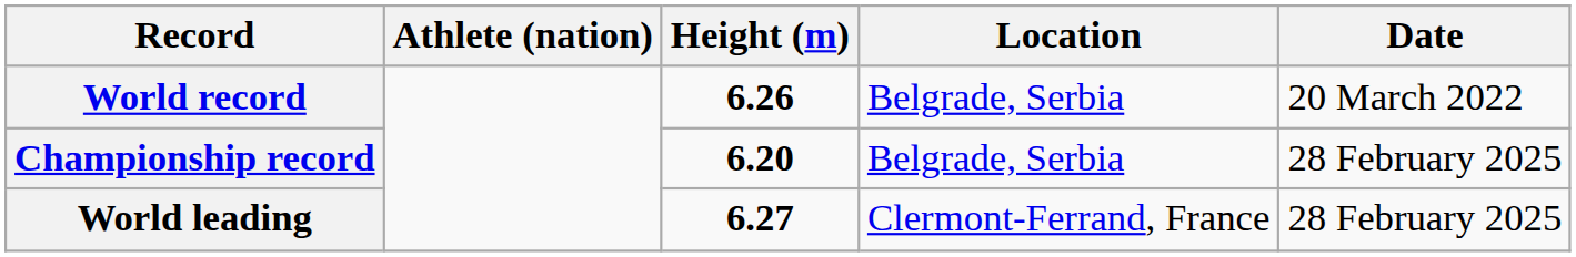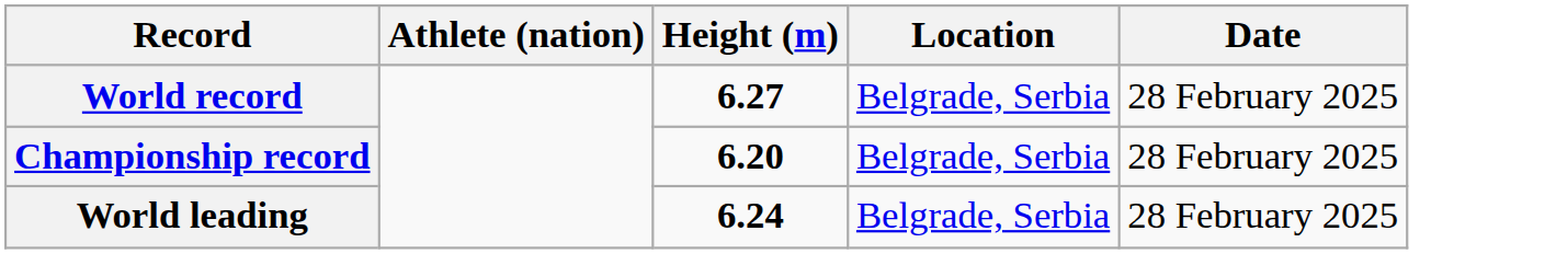 <table class="wikitable">
 <tr>
 <th scope="col">Record</th>
 <th scope="col">Athlete (nation)</th>
 <th scope="col">Height (<a href='#'>m</a>)</th>
 <th scope="col">Location</th>
 <th scope="col">Date</th>
 </tr>
 <tr>
 <th scope="row"><a href='#'>World record</a></th>
 <td rowspan="3"></td>
-<td align="center"><strong>6.26</strong></td>
+<td align="center"><strong>6.27</strong></td>
 <td><a href='#'>Belgrade, Serbia</a></td>
-<td>20 March 2022</td>
+<td>28 February 2025</td>
 </tr>
 <tr>
 <th scope="row"><a href='#'>Championship record</a></th>
 <td align="center"><strong>6.20</strong></td>
 <td><a href='#'>Belgrade, Serbia</a></td>
 <td>28 February 2025</td>
 </tr>
 <tr>
 <th scope="row">World leading</th>
-<td align="center"><strong>6.27</strong></td>
-<td><a href='#'>Clermont-Ferrand</a>, France</td>
+<td align="center"><strong>6.24</strong></td>
+<td><a href='#'>Belgrade, Serbia</a></td>
 <td>28 February 2025</td>
 </tr>
 </table>
